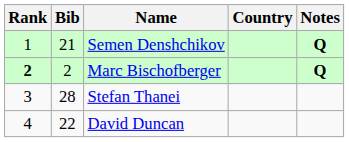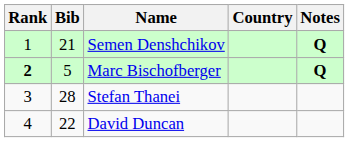 <table class="wikitable" style="text-align:center;">
 <tr>
 <th>Rank</th>
 <th>Bib</th>
 <th>Name</th>
 <th>Country</th>
 <th>Notes</th>
 </tr>
 <tr bgcolor="#ccffcc">
 <td>1</td>
 <td>21</td>
 <td align=left><a href='#'>Semen Denshchikov</a></td>
 <td align=left></td>
 <td><strong>Q</strong></td>
 </tr>
 <tr bgcolor="#ccffcc">
 <td><strong>2</strong></td>
-<td>2</td>
+<td>5</td>
 <td align=left><a href='#'>Marc Bischofberger</a></td>
 <td align=left></td>
 <td><strong>Q</strong></td>
 </tr>
 <tr>
 <td>3</td>
 <td>28</td>
 <td align=left><a href='#'>Stefan Thanei</a></td>
 <td align=left></td>
 <td></td>
 </tr>
 <tr>
 <td>4</td>
 <td>22</td>
 <td align=left><a href='#'>David Duncan</a></td>
 <td align=left></td>
 <td></td>
 </tr>
 </table>
